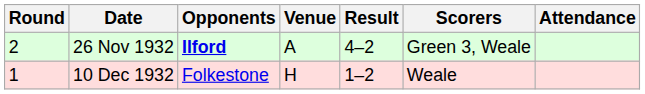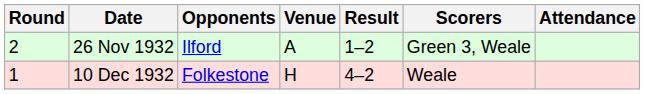 <table class="wikitable">
 <tr>
 <th>Round</th>
 <th>Date</th>
 <th>Opponents</th>
 <th>Venue</th>
 <th>Result</th>
 <th>Scorers</th>
 <th>Attendance</th>
 </tr>
 <tr bgcolor="#ddffdd">
 <td>2</td>
 <td>26 Nov 1932</td>
-<td><strong><a href='#'>Ilford</a></strong></td>
+<td><a href='#'>Ilford</a></td>
 <td>A</td>
-<td>4–2</td>
+<td>1–2</td>
 <td>Green 3, Weale</td>
 <td align="right"></td>
 </tr>
 <tr bgcolor="#ffdddd">
 <td>1</td>
 <td>10 Dec 1932</td>
 <td><a href='#'>Folkestone</a></td>
 <td>H</td>
-<td>1–2</td>
+<td>4–2</td>
 <td>Weale</td>
 <td align="right"></td>
 </tr>
 </table>
